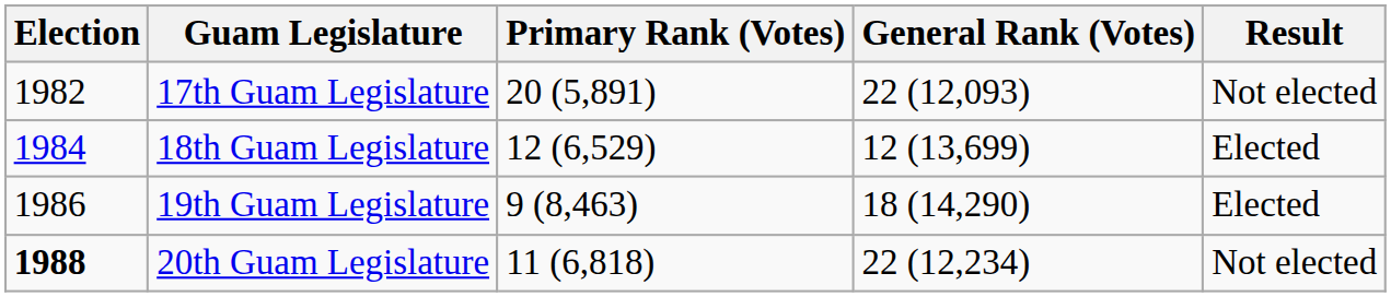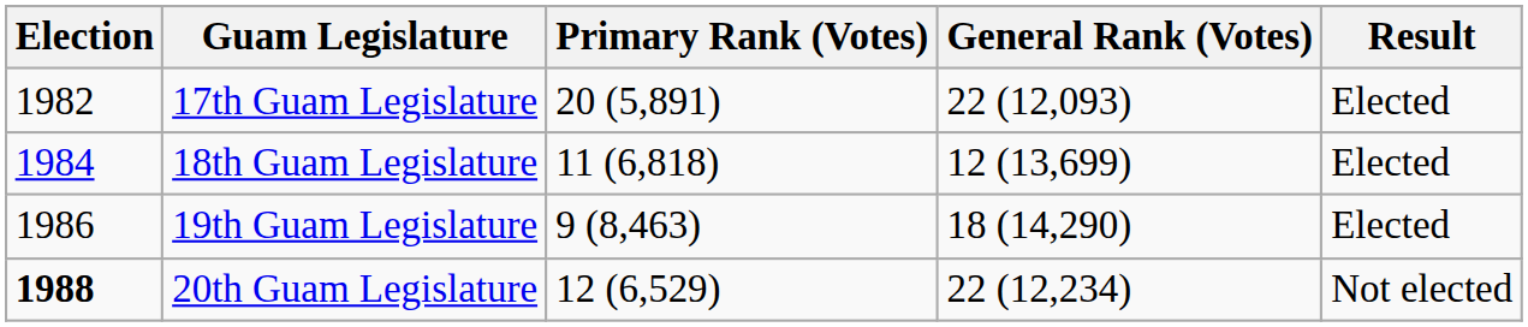 <table class="wikitable sortable" id="elections">
 <tr style="vertical-align:bottom;">
 <th>Election</th>
 <th>Guam Legislature</th>
 <th>Primary Rank (Votes)</th>
 <th>General Rank (Votes)</th>
 <th>Result</th>
 </tr>
 <tr>
 <td>1982</td>
 <td><a href='#'>17th Guam Legislature</a></td>
 <td>20 (5,891)</td>
 <td>22 (12,093)</td>
-<td>Not elected</td>
+<td>Elected</td>
 </tr>
 <tr>
 <td><a href='#'>1984</a></td>
 <td><a href='#'>18th Guam Legislature</a></td>
-<td>12 (6,529)</td>
+<td>11 (6,818)</td>
 <td>12 (13,699)</td>
 <td>Elected</td>
 </tr>
 <tr>
 <td>1986</td>
 <td><a href='#'>19th Guam Legislature</a></td>
 <td>9 (8,463)</td>
 <td>18 (14,290)</td>
 <td>Elected</td>
 </tr>
 <tr>
 <td><strong>1988</strong></td>
 <td><a href='#'>20th Guam Legislature</a></td>
-<td>11 (6,818)</td>
+<td>12 (6,529)</td>
 <td>22 (12,234)</td>
 <td>Not elected</td>
 </tr>
 </table>
